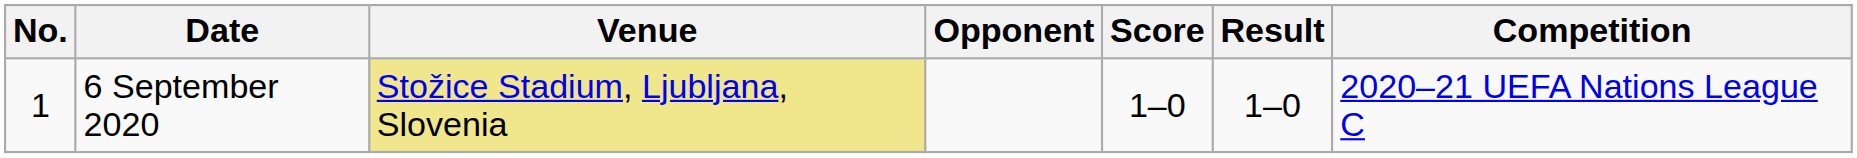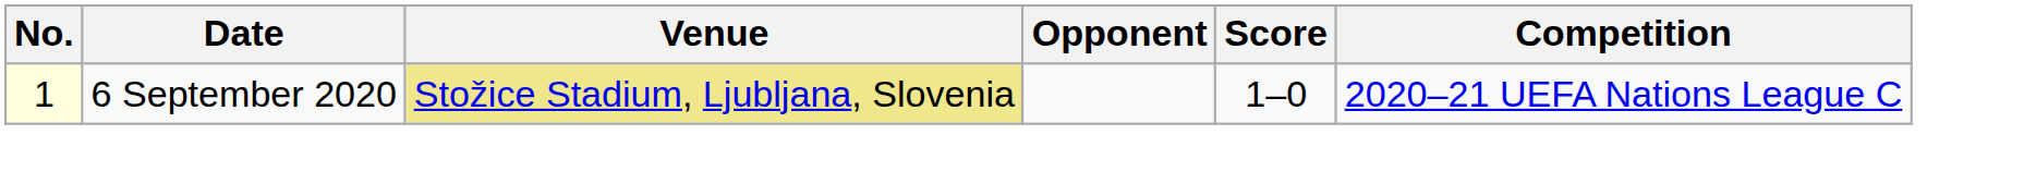 <table class="wikitable sortable">
 <tr>
 <th scope="col">No.</th>
 <th scope="col">Date</th>
 <th scope="col">Venue</th>
 <th scope="col">Opponent</th>
 <th scope="col">Score</th>
-<th scope="col">Result</th>
 <th scope="col">Competition</th>
 </tr>
 <tr>
-<td align="center">1</td>
+<td align="center" style="background: lightyellow;">1</td>
 <td>6 September 2020</td>
 <td style="background: khaki;"><a href='#'>Stožice Stadium</a>, <a href='#'>Ljubljana</a>, Slovenia</td>
 <td></td>
 <td align=center>1–0</td>
-<td align=center>1–0</td>
 <td><a href='#'>2020–21 UEFA Nations League C</a></td>
 </tr>
 </table>
